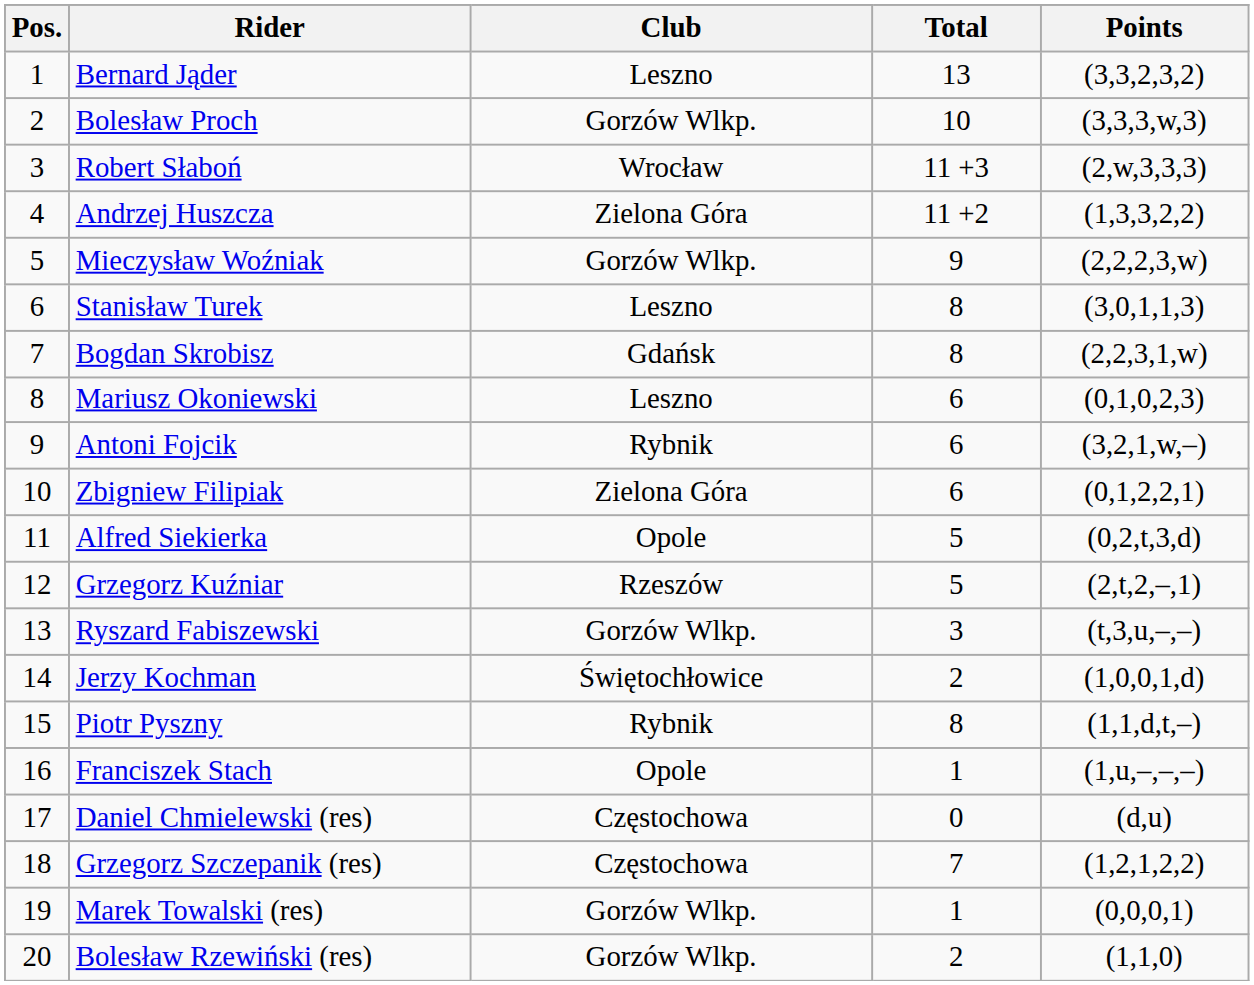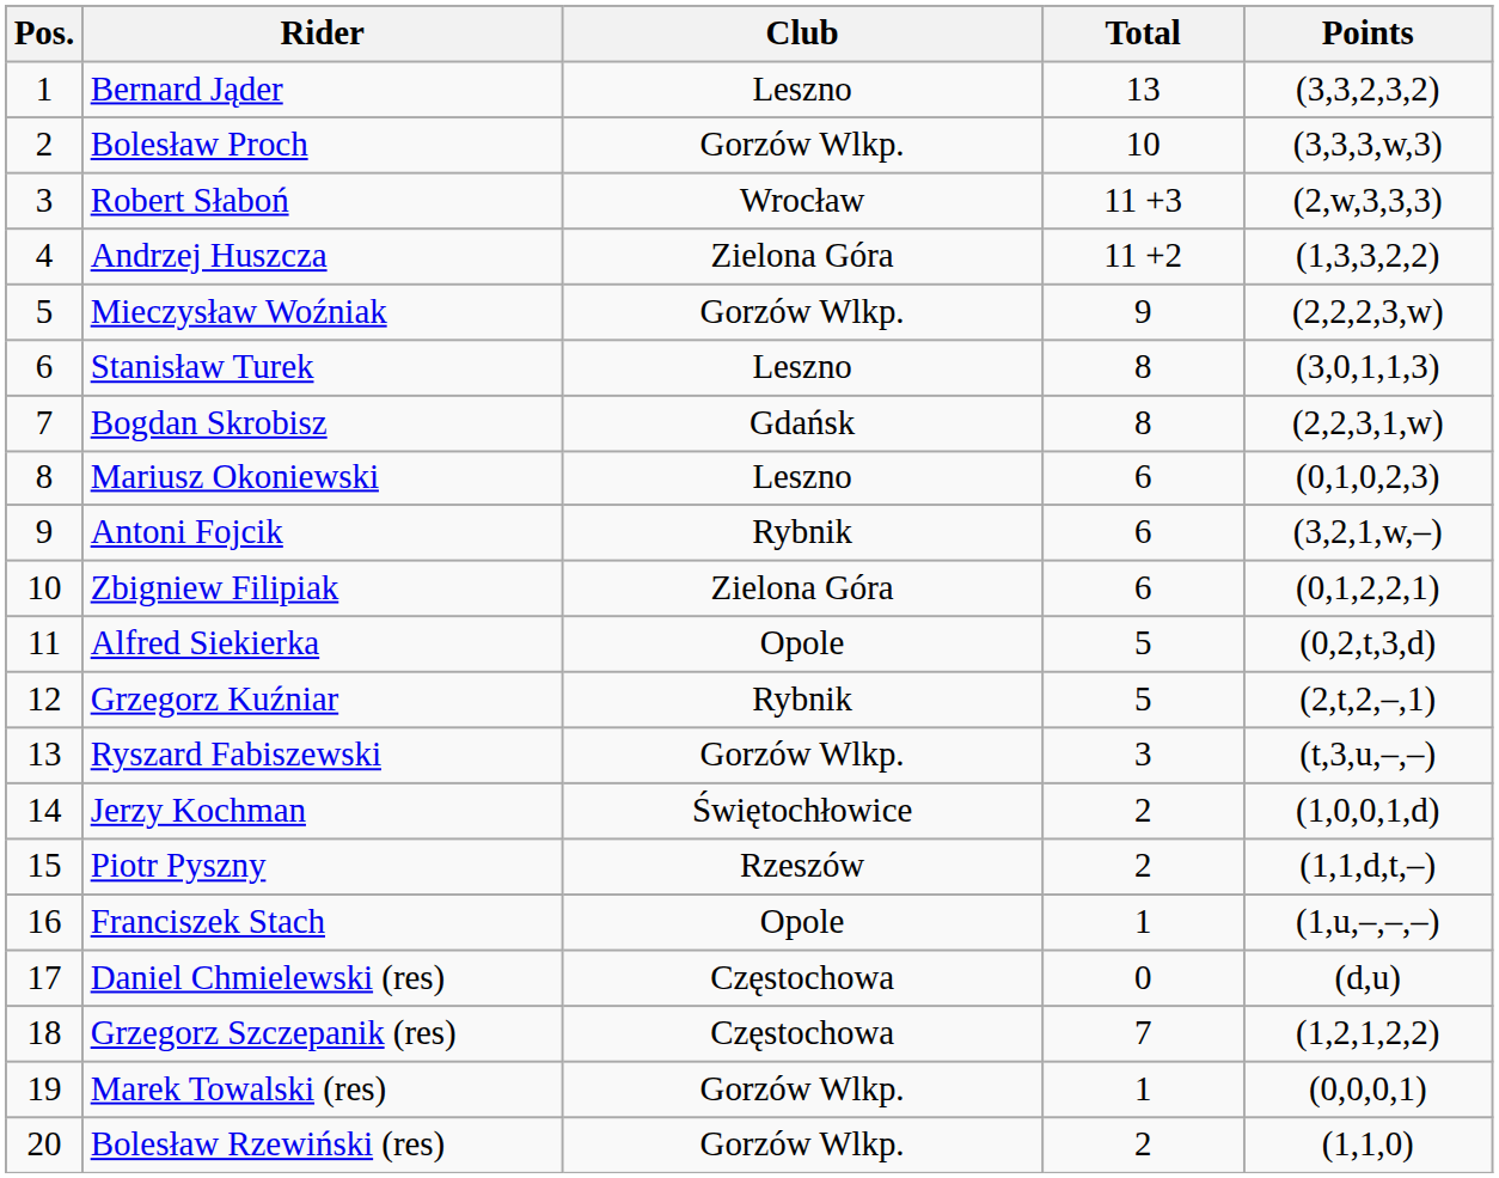 <table class=wikitable style="font-size:93%;">
 <tr>
 <th width=25px>Pos.</th>
 <th width=200px>Rider</th>
 <th width=200px>Club</th>
 <th width=80px>Total</th>
 <th width=100px>Points</th>
 </tr>
 <tr align=center>
 <td>1</td>
 <td align=left><a href='#'>Bernard Jąder</a></td>
 <td>Leszno</td>
 <td>13</td>
 <td>(3,3,2,3,2)</td>
 </tr>
 <tr align=center>
 <td>2</td>
 <td align=left><a href='#'>Bolesław Proch</a></td>
 <td>Gorzów Wlkp.</td>
 <td>10</td>
 <td>(3,3,3,w,3)</td>
 </tr>
 <tr align=center>
 <td>3</td>
 <td align=left><a href='#'>Robert Słaboń</a></td>
 <td>Wrocław</td>
 <td>11 +3</td>
 <td>(2,w,3,3,3)</td>
 </tr>
 <tr align=center>
 <td>4</td>
 <td align=left><a href='#'>Andrzej Huszcza</a></td>
 <td>Zielona Góra</td>
 <td>11 +2</td>
 <td>(1,3,3,2,2)</td>
 </tr>
 <tr align=center>
 <td>5</td>
 <td align=left><a href='#'>Mieczysław Woźniak</a></td>
 <td>Gorzów Wlkp.</td>
 <td>9</td>
 <td>(2,2,2,3,w)</td>
 </tr>
 <tr align=center>
 <td>6</td>
 <td align=left><a href='#'>Stanisław Turek</a></td>
 <td>Leszno</td>
 <td>8</td>
 <td>(3,0,1,1,3)</td>
 </tr>
 <tr align=center>
 <td>7</td>
 <td align=left><a href='#'>Bogdan Skrobisz</a></td>
 <td>Gdańsk</td>
 <td>8</td>
 <td>(2,2,3,1,w)</td>
 </tr>
 <tr align=center>
 <td>8</td>
 <td align=left><a href='#'>Mariusz Okoniewski</a></td>
 <td>Leszno</td>
 <td>6</td>
 <td>(0,1,0,2,3)</td>
 </tr>
 <tr align=center>
 <td>9</td>
 <td align=left><a href='#'>Antoni Fojcik</a></td>
 <td>Rybnik</td>
 <td>6</td>
 <td>(3,2,1,w,–)</td>
 </tr>
 <tr align=center>
 <td>10</td>
 <td align=left><a href='#'>Zbigniew Filipiak</a></td>
 <td>Zielona Góra</td>
 <td>6</td>
 <td>(0,1,2,2,1)</td>
 </tr>
 <tr align=center>
 <td>11</td>
 <td align=left><a href='#'>Alfred Siekierka</a></td>
 <td>Opole</td>
 <td>5</td>
 <td>(0,2,t,3,d)</td>
 </tr>
 <tr align=center>
 <td>12</td>
 <td align=left><a href='#'>Grzegorz Kuźniar</a></td>
-<td>Rzeszów</td>
+<td>Rybnik</td>
 <td>5</td>
 <td>(2,t,2,–,1)</td>
 </tr>
 <tr align=center>
 <td>13</td>
 <td align=left><a href='#'>Ryszard Fabiszewski</a></td>
 <td>Gorzów Wlkp.</td>
 <td>3</td>
 <td>(t,3,u,–,–)</td>
 </tr>
 <tr align=center>
 <td>14</td>
 <td align=left><a href='#'>Jerzy Kochman</a></td>
 <td>Świętochłowice</td>
 <td>2</td>
 <td>(1,0,0,1,d)</td>
 </tr>
 <tr align=center>
 <td>15</td>
 <td align=left><a href='#'>Piotr Pyszny</a></td>
-<td>Rybnik</td>
-<td>8</td>
+<td>Rzeszów</td>
+<td>2</td>
 <td>(1,1,d,t,–)</td>
 </tr>
 <tr align=center>
 <td>16</td>
 <td align=left><a href='#'>Franciszek Stach</a></td>
 <td>Opole</td>
 <td>1</td>
 <td>(1,u,–,–,–)</td>
 </tr>
 <tr align=center>
 <td>17</td>
 <td align=left><a href='#'>Daniel Chmielewski</a> (res)</td>
 <td>Częstochowa</td>
 <td>0</td>
 <td>(d,u)</td>
 </tr>
 <tr align=center>
 <td>18</td>
 <td align=left><a href='#'>Grzegorz Szczepanik</a> (res)</td>
 <td>Częstochowa</td>
 <td>7</td>
 <td>(1,2,1,2,2)</td>
 </tr>
 <tr align=center>
 <td>19</td>
 <td align=left><a href='#'>Marek Towalski</a> (res)</td>
 <td>Gorzów Wlkp.</td>
 <td>1</td>
 <td>(0,0,0,1)</td>
 </tr>
 <tr align=center>
 <td>20</td>
 <td align=left><a href='#'>Bolesław Rzewiński</a> (res)</td>
 <td>Gorzów Wlkp.</td>
 <td>2</td>
 <td>(1,1,0)</td>
 </tr>
 </table>
